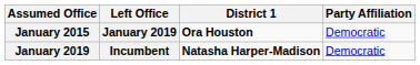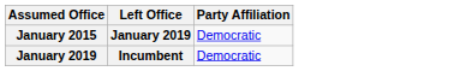 <table class="wikitable" border="1">
 <tr>
 <th>Assumed Office</th>
 <th>Left Office</th>
-<th>District 1</th>
 <th>Party Affiliation</th>
 </tr>
 <tr>
 <th>January 2015</th>
 <th>January 2019</th>
-<td><strong>Ora Houston</strong></td>
 <td><a href='#'>Democratic</a></td>
 </tr>
 <tr>
 <th>January 2019</th>
 <th>Incumbent</th>
-<td><strong>Natasha Harper-Madison</strong></td>
 <td><a href='#'>Democratic</a></td>
 </tr>
 </table>
